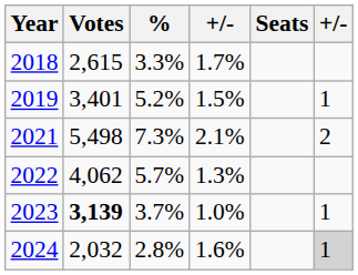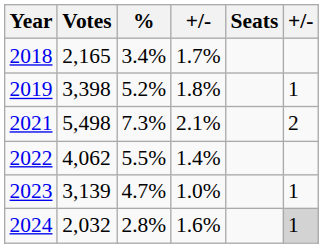 <table class="wikitable">
 <tr>
 <th>Year</th>
 <th>Votes</th>
 <th>%</th>
 <th>+/-</th>
 <th>Seats</th>
 <th>+/-</th>
 </tr>
 <tr>
 <td><a href='#'>2018</a></td>
-<td>2,615</td>
-<td>3.3%</td>
+<td>2,165</td>
+<td>3.4%</td>
 <td>1.7%</td>
 <td></td>
 <td></td>
 </tr>
 <tr>
 <td><a href='#'>2019</a></td>
-<td>3,401</td>
+<td>3,398</td>
 <td>5.2%</td>
-<td>1.5%</td>
+<td>1.8%</td>
 <td></td>
 <td>1</td>
 </tr>
 <tr>
 <td><a href='#'>2021</a></td>
 <td>5,498</td>
 <td>7.3%</td>
 <td>2.1%</td>
 <td></td>
 <td>2</td>
 </tr>
 <tr>
 <td><a href='#'>2022</a></td>
 <td>4,062</td>
-<td>5.7%</td>
-<td>1.3%</td>
+<td>5.5%</td>
+<td>1.4%</td>
 <td></td>
 <td></td>
 </tr>
 <tr>
 <td><a href='#'>2023</a></td>
-<td><strong>3,139</strong></td>
-<td>3.7%</td>
+<td>3,139</td>
+<td>4.7%</td>
 <td>1.0%</td>
 <td></td>
 <td>1</td>
 </tr>
 <tr>
 <td><a href='#'>2024</a></td>
 <td>2,032</td>
 <td>2.8%</td>
 <td>1.6%</td>
 <td></td>
 <td style="background: lightgrey;">1</td>
 </tr>
 </table>
